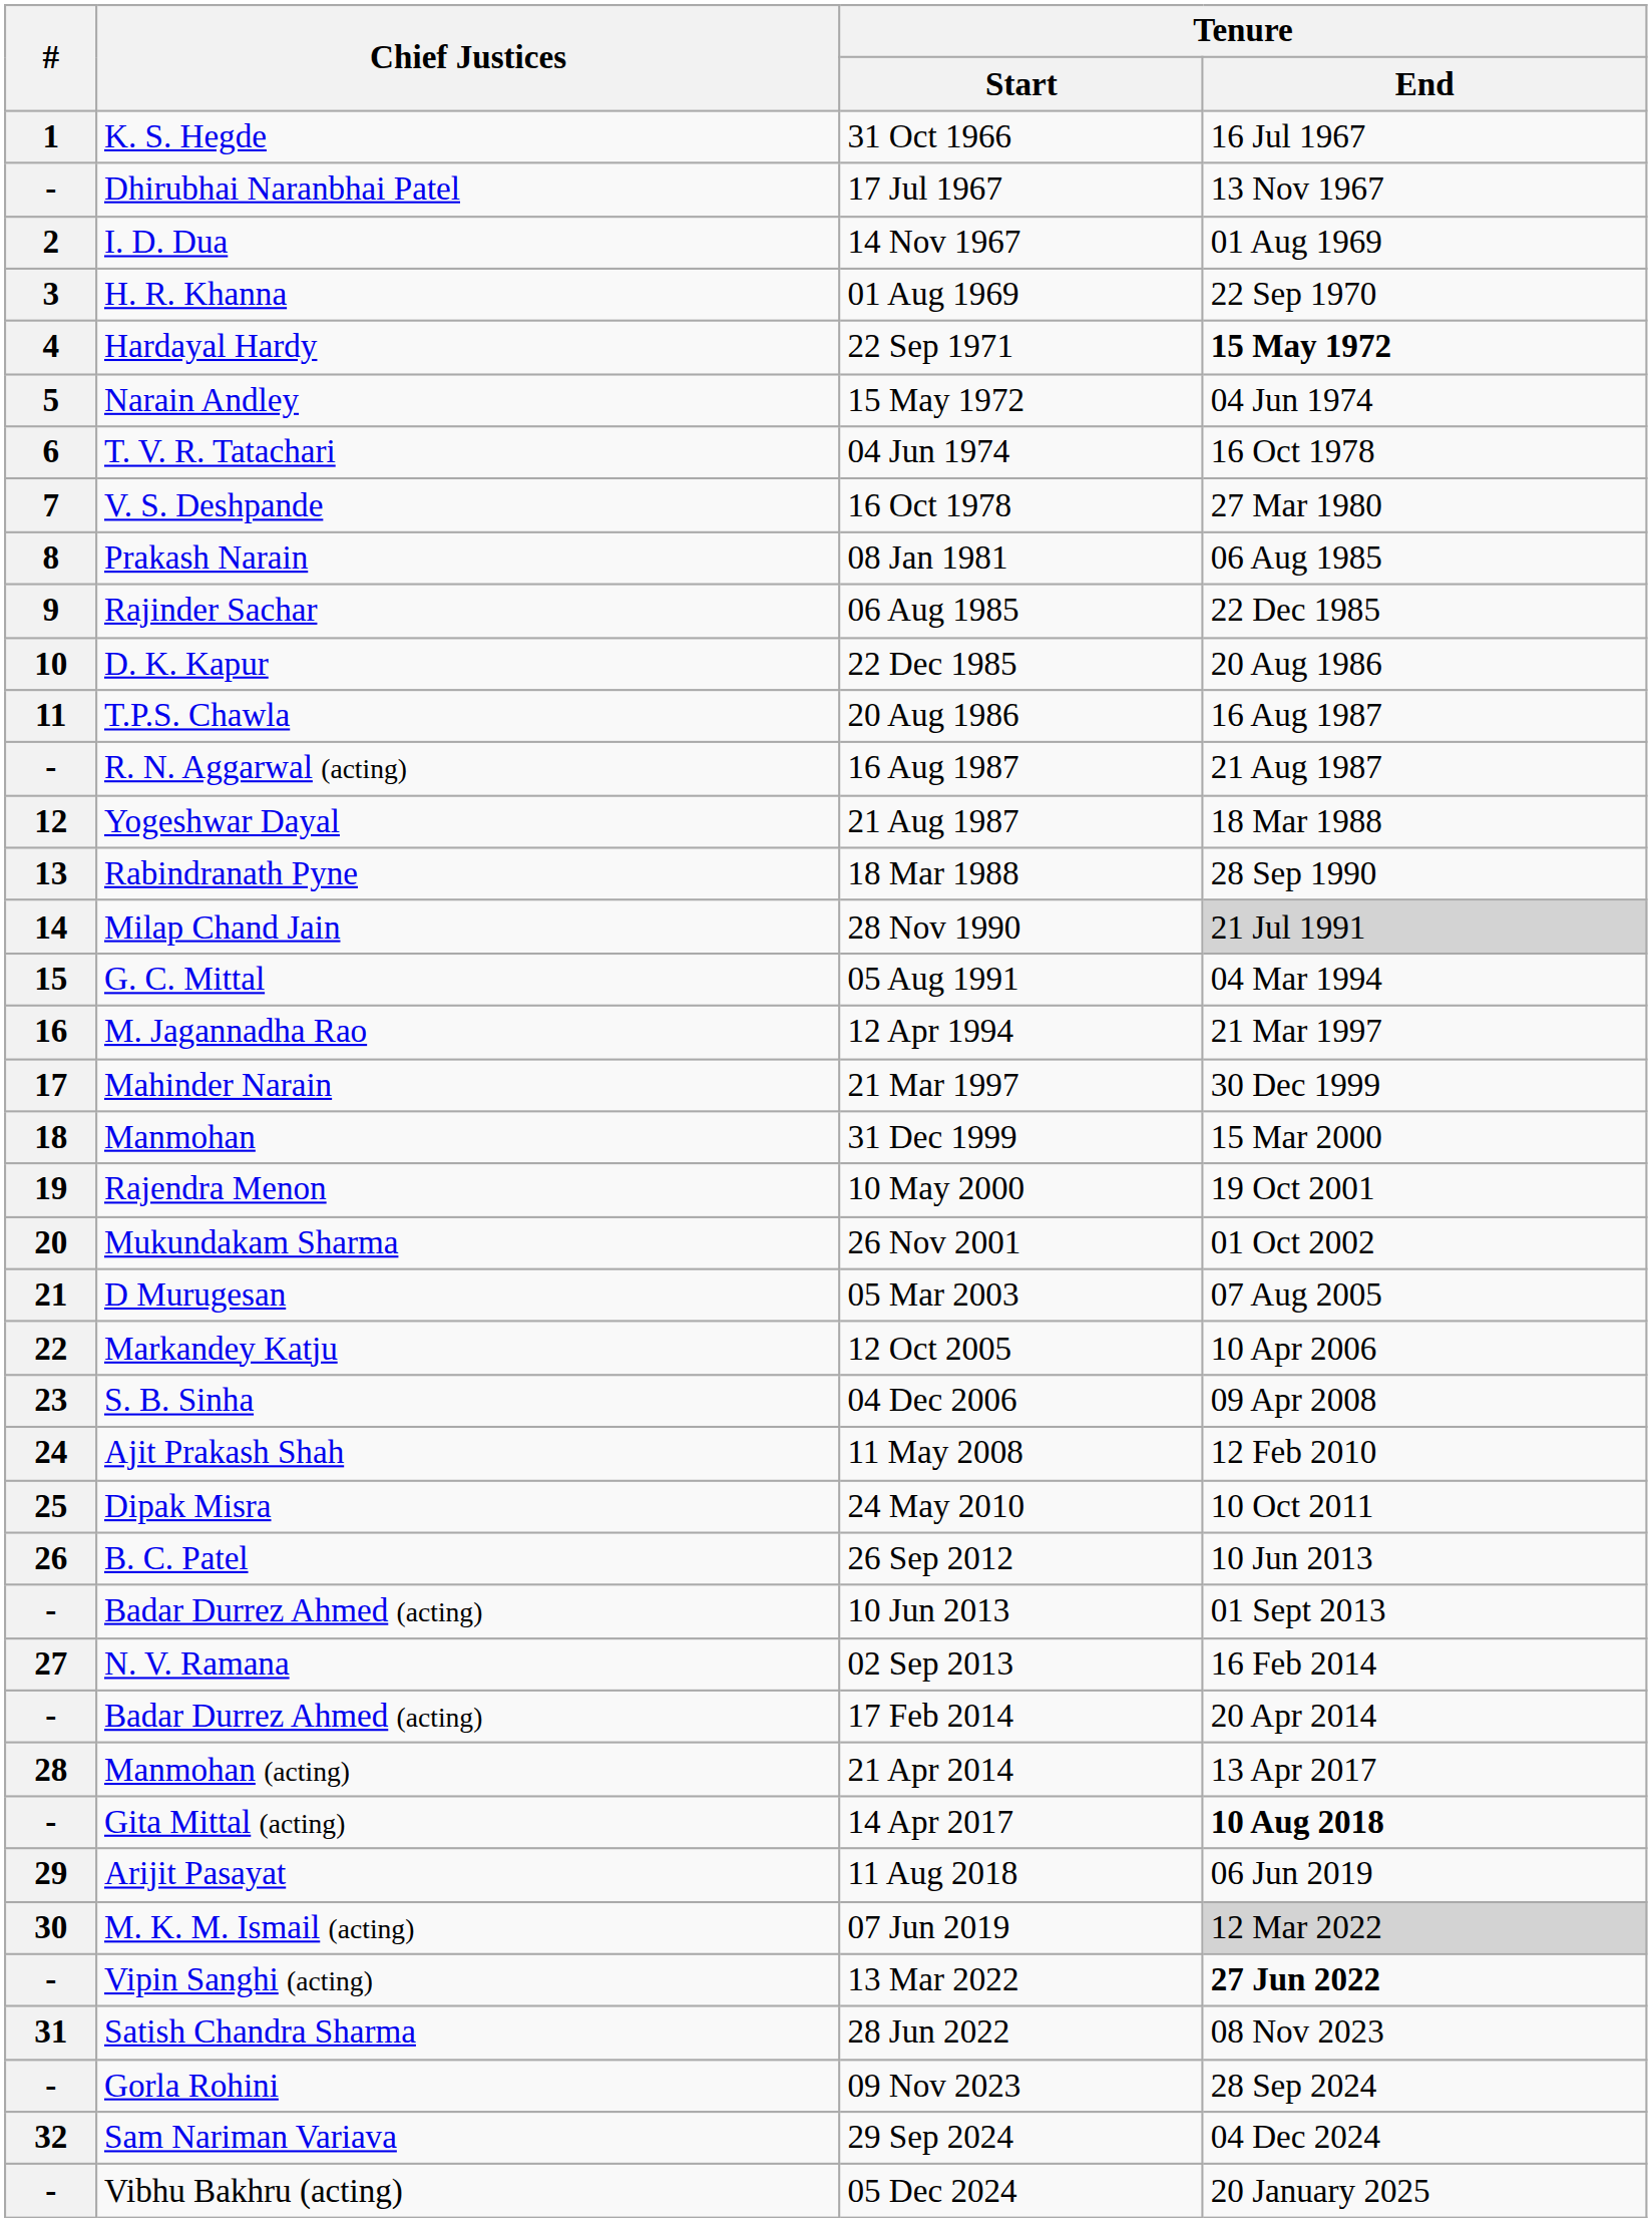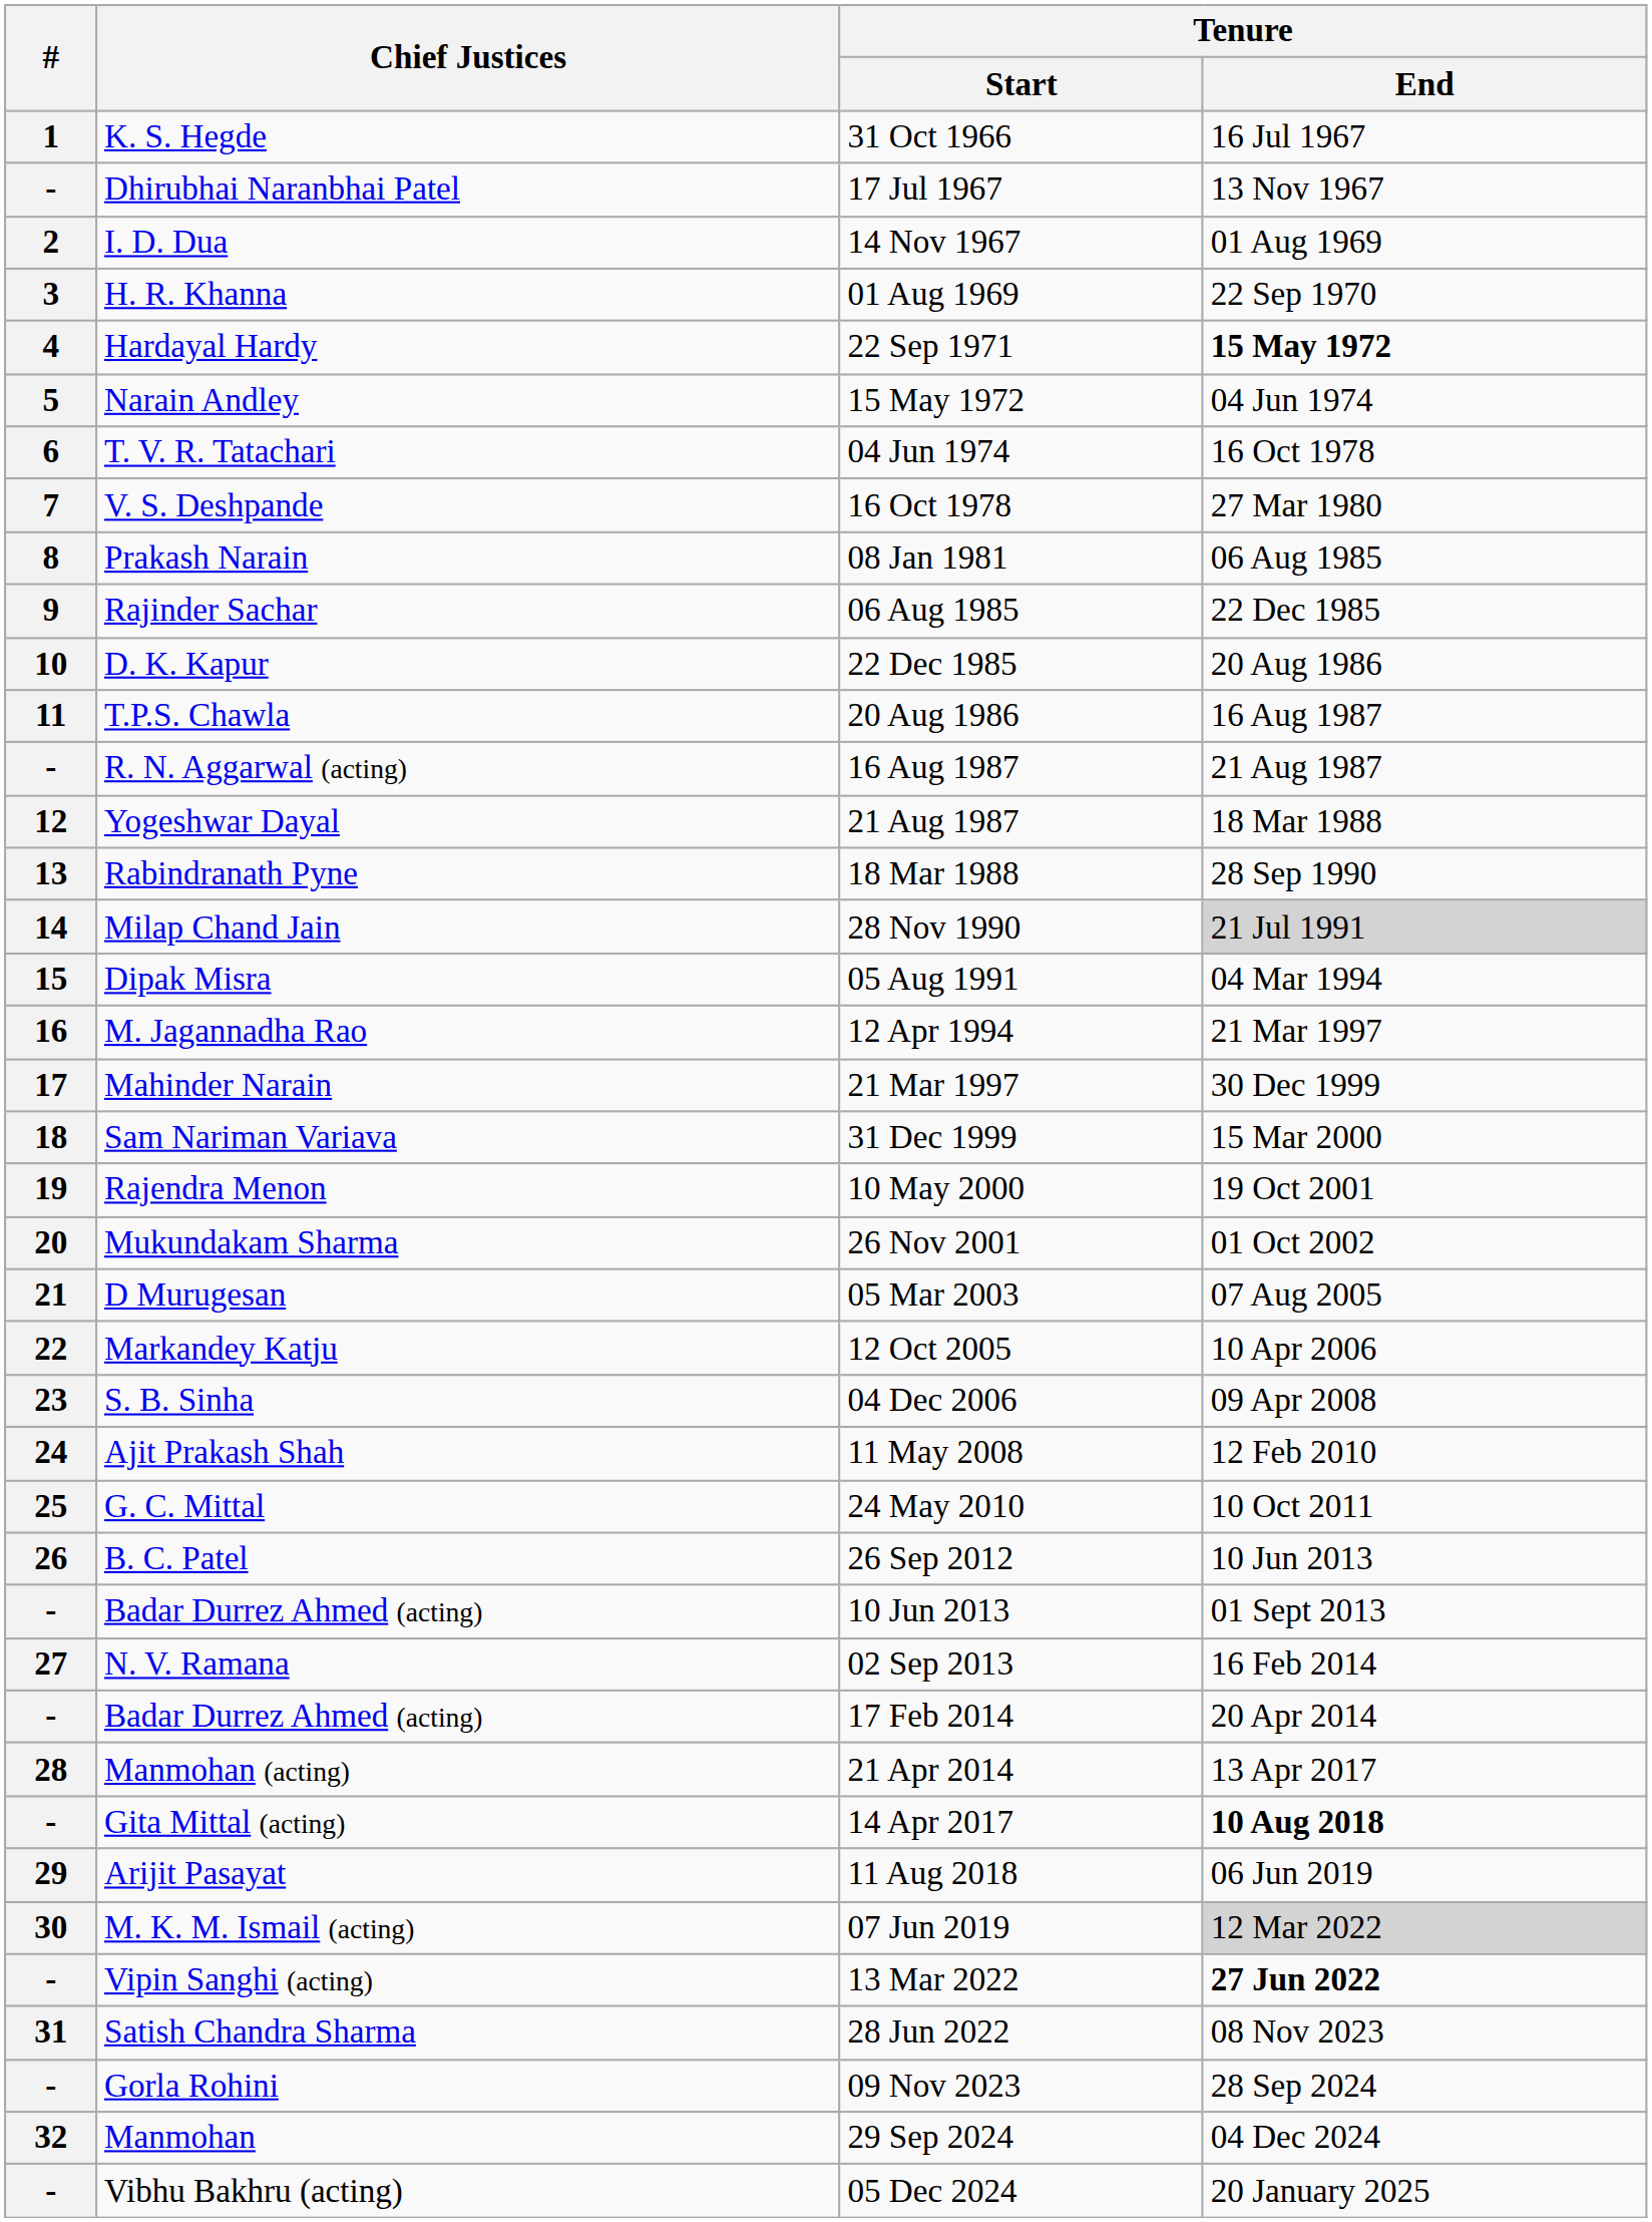 <table class="wikitable sortable" width=50%>
 <tr>
 <th rowspan="2">#</th>
 <th rowspan="2">Chief Justices</th>
 <th colspan="2">Tenure</th>
 </tr>
 <tr>
 <th>Start</th>
 <th>End</th>
 </tr>
 <tr>
 <th>1</th>
 <td><a href='#'>K. S. Hegde</a></td>
 <td>31 Oct 1966</td>
 <td>16 Jul 1967</td>
 </tr>
 <tr>
 <th>-</th>
 <td><a href='#'>Dhirubhai Naranbhai Patel</a></td>
 <td>17 Jul 1967</td>
 <td>13 Nov 1967</td>
 </tr>
 <tr>
 <th>2</th>
 <td><a href='#'>I. D. Dua</a></td>
 <td>14 Nov 1967</td>
 <td>01 Aug 1969</td>
 </tr>
 <tr>
 <th>3</th>
 <td><a href='#'>H. R. Khanna</a></td>
 <td>01 Aug 1969</td>
 <td>22 Sep 1970</td>
 </tr>
 <tr>
 <th>4</th>
 <td><a href='#'>Hardayal Hardy</a></td>
 <td>22 Sep 1971</td>
 <td><strong>15 May 1972</strong></td>
 </tr>
 <tr>
 <th>5</th>
 <td><a href='#'>Narain Andley</a></td>
 <td>15 May 1972</td>
 <td>04 Jun 1974</td>
 </tr>
 <tr>
 <th>6</th>
 <td><a href='#'>T. V. R. Tatachari</a></td>
 <td>04 Jun 1974</td>
 <td>16 Oct 1978</td>
 </tr>
 <tr>
 <th>7</th>
 <td><a href='#'>V. S. Deshpande</a></td>
 <td>16 Oct 1978</td>
 <td>27 Mar 1980</td>
 </tr>
 <tr>
 <th>8</th>
 <td><a href='#'>Prakash Narain</a></td>
 <td>08 Jan 1981</td>
 <td>06 Aug 1985</td>
 </tr>
 <tr>
 <th>9</th>
 <td><a href='#'>Rajinder Sachar</a></td>
 <td>06 Aug 1985</td>
 <td>22 Dec 1985</td>
 </tr>
 <tr>
 <th>10</th>
 <td><a href='#'>D. K. Kapur</a></td>
 <td>22 Dec 1985</td>
 <td>20 Aug 1986</td>
 </tr>
 <tr>
 <th>11</th>
 <td><a href='#'>T.P.S. Chawla</a></td>
 <td>20 Aug 1986</td>
 <td>16 Aug 1987</td>
 </tr>
 <tr>
 <th>-</th>
 <td><a href='#'>R. N. Aggarwal</a> <small>(acting)</small></td>
 <td>16 Aug 1987</td>
 <td>21 Aug 1987</td>
 </tr>
 <tr>
 <th>12</th>
 <td><a href='#'>Yogeshwar Dayal</a></td>
 <td>21 Aug 1987</td>
 <td>18 Mar 1988</td>
 </tr>
 <tr>
 <th>13</th>
 <td><a href='#'>Rabindranath Pyne</a></td>
 <td>18 Mar 1988</td>
 <td>28 Sep 1990</td>
 </tr>
 <tr>
 <th>14</th>
 <td><a href='#'>Milap Chand Jain</a></td>
 <td>28 Nov 1990</td>
 <td style="background: lightgrey;">21 Jul 1991</td>
 </tr>
 <tr>
 <th>15</th>
-<td><a href='#'>G. C. Mittal</a></td>
+<td><a href='#'>Dipak Misra</a></td>
 <td>05 Aug 1991</td>
 <td>04 Mar 1994</td>
 </tr>
 <tr>
 <th>16</th>
 <td><a href='#'>M. Jagannadha Rao</a></td>
 <td>12 Apr 1994</td>
 <td>21 Mar 1997</td>
 </tr>
 <tr>
 <th>17</th>
 <td><a href='#'>Mahinder Narain</a></td>
 <td>21 Mar 1997</td>
 <td>30 Dec 1999</td>
 </tr>
 <tr>
 <th>18</th>
-<td><a href='#'>Manmohan</a></td>
+<td><a href='#'>Sam Nariman Variava</a></td>
 <td>31 Dec 1999</td>
 <td>15 Mar 2000</td>
 </tr>
 <tr>
 <th>19</th>
 <td><a href='#'>Rajendra Menon</a></td>
 <td>10 May 2000</td>
 <td>19 Oct 2001</td>
 </tr>
 <tr>
 <th>20</th>
 <td><a href='#'>Mukundakam Sharma</a></td>
 <td>26 Nov 2001</td>
 <td>01 Oct 2002</td>
 </tr>
 <tr>
 <th>21</th>
 <td><a href='#'>D Murugesan</a></td>
 <td>05 Mar 2003</td>
 <td>07 Aug 2005</td>
 </tr>
 <tr>
 <th>22</th>
 <td><a href='#'>Markandey Katju</a></td>
 <td>12 Oct 2005</td>
 <td>10 Apr 2006</td>
 </tr>
 <tr>
 <th>23</th>
 <td><a href='#'>S. B. Sinha</a></td>
 <td>04 Dec 2006</td>
 <td>09 Apr 2008</td>
 </tr>
 <tr>
 <th>24</th>
 <td><a href='#'>Ajit Prakash Shah</a></td>
 <td>11 May 2008</td>
 <td>12 Feb 2010</td>
 </tr>
 <tr>
 <th>25</th>
-<td><a href='#'>Dipak Misra</a></td>
+<td><a href='#'>G. C. Mittal</a></td>
 <td>24 May 2010</td>
 <td>10 Oct 2011</td>
 </tr>
 <tr>
 <th>26</th>
 <td><a href='#'>B. C. Patel</a></td>
 <td>26 Sep 2012</td>
 <td>10 Jun 2013</td>
 </tr>
 <tr>
 <th>-</th>
 <td><a href='#'>Badar Durrez Ahmed</a> <small>(acting)</small></td>
 <td>10 Jun 2013</td>
 <td>01 Sept 2013</td>
 </tr>
 <tr>
 <th>27</th>
 <td><a href='#'>N. V. Ramana</a></td>
 <td>02 Sep 2013</td>
 <td>16 Feb 2014</td>
 </tr>
 <tr>
 <th>-</th>
 <td><a href='#'>Badar Durrez Ahmed</a> <small>(acting)</small></td>
 <td>17 Feb 2014</td>
 <td>20 Apr 2014</td>
 </tr>
 <tr>
 <th>28</th>
 <td><a href='#'>Manmohan</a> <small>(acting)</small></td>
 <td>21 Apr 2014</td>
 <td>13 Apr 2017</td>
 </tr>
 <tr>
 <th>-</th>
 <td><a href='#'>Gita Mittal</a> <small>(acting)</small></td>
 <td>14 Apr 2017</td>
 <td><strong>10 Aug 2018</strong></td>
 </tr>
 <tr>
 <th>29</th>
 <td><a href='#'>Arijit Pasayat</a></td>
 <td>11 Aug 2018</td>
 <td>06 Jun 2019</td>
 </tr>
 <tr>
 <th>30</th>
 <td><a href='#'>M. K. M. Ismail</a> <small>(acting)</small></td>
 <td>07 Jun 2019</td>
 <td style="background: lightgrey;">12 Mar 2022</td>
 </tr>
 <tr>
 <th>-</th>
 <td><a href='#'>Vipin Sanghi</a> <small>(acting)</small></td>
 <td>13 Mar 2022</td>
 <td><strong>27 Jun 2022</strong></td>
 </tr>
 <tr>
 <th>31</th>
 <td><a href='#'>Satish Chandra Sharma</a></td>
 <td>28 Jun 2022</td>
 <td>08 Nov 2023</td>
 </tr>
 <tr>
 <th>-</th>
 <td><a href='#'>Gorla Rohini</a></td>
 <td>09 Nov 2023</td>
 <td>28 Sep 2024</td>
 </tr>
 <tr>
 <th>32</th>
-<td><a href='#'>Sam Nariman Variava</a></td>
+<td><a href='#'>Manmohan</a></td>
 <td>29 Sep 2024</td>
 <td>04 Dec 2024</td>
 </tr>
 <tr>
 <th>-</th>
 <td>Vibhu Bakhru (acting)</td>
 <td>05 Dec 2024</td>
 <td>20 January 2025</td>
 </tr>
 </table>
